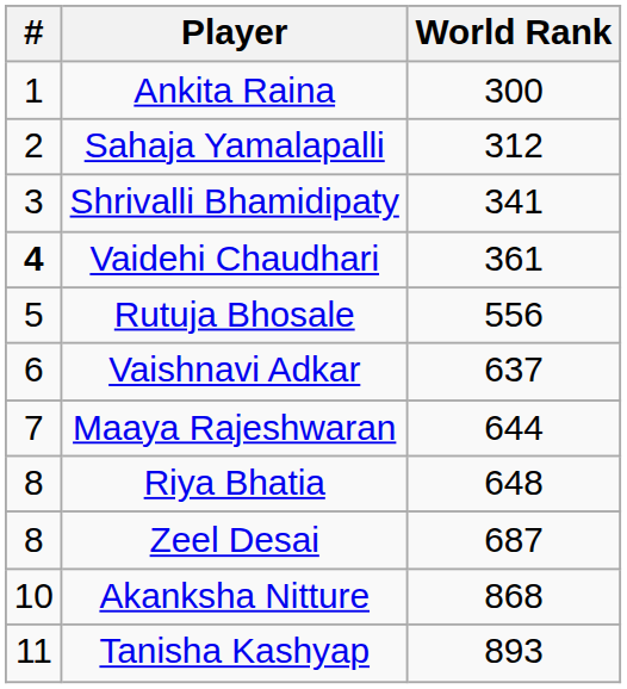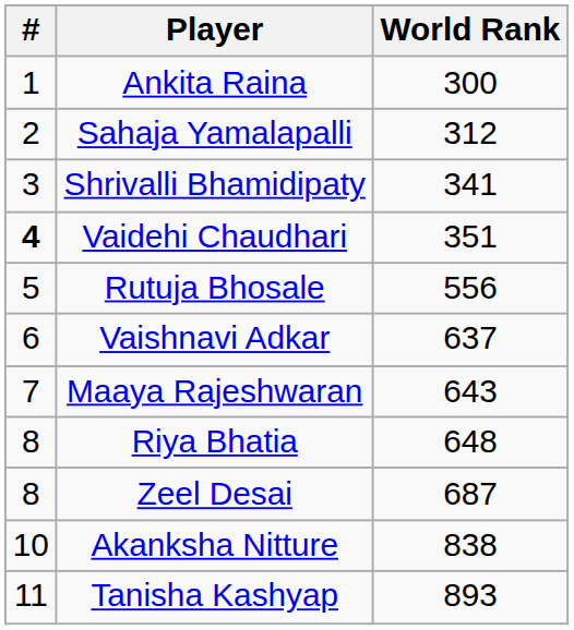 <table class="wikitable sortable" style="text-align:center;">
 <tr>
 <th>#</th>
 <th>Player</th>
 <th>World Rank</th>
 </tr>
 <tr>
 <td>1</td>
 <td><a href='#'>Ankita Raina</a></td>
 <td>300</td>
 </tr>
 <tr>
 <td>2</td>
 <td><a href='#'>Sahaja Yamalapalli</a></td>
 <td>312</td>
 </tr>
 <tr>
 <td>3</td>
 <td><a href='#'>Shrivalli Bhamidipaty</a></td>
 <td>341</td>
 </tr>
 <tr>
 <td><strong>4</strong></td>
 <td><a href='#'>Vaidehi Chaudhari</a></td>
-<td>361</td>
+<td>351</td>
 </tr>
 <tr>
 <td>5</td>
 <td><a href='#'>Rutuja Bhosale</a></td>
 <td>556</td>
 </tr>
 <tr>
 <td>6</td>
 <td><a href='#'>Vaishnavi Adkar</a></td>
 <td>637</td>
 </tr>
 <tr>
 <td>7</td>
 <td><a href='#'>Maaya Rajeshwaran</a></td>
-<td>644</td>
+<td>643</td>
 </tr>
 <tr>
 <td>8</td>
 <td><a href='#'>Riya Bhatia</a></td>
 <td>648</td>
 </tr>
 <tr>
 <td>8</td>
 <td><a href='#'>Zeel Desai</a></td>
 <td>687</td>
 </tr>
 <tr>
 <td>10</td>
 <td><a href='#'>Akanksha Nitture</a></td>
-<td>868</td>
+<td>838</td>
 </tr>
 <tr>
 <td>11</td>
 <td><a href='#'>Tanisha Kashyap</a></td>
 <td>893</td>
 </tr>
 </table>
